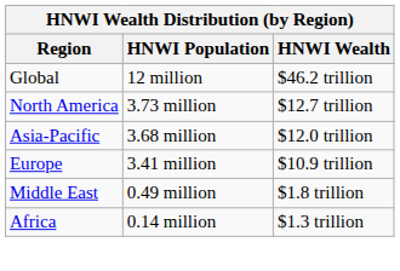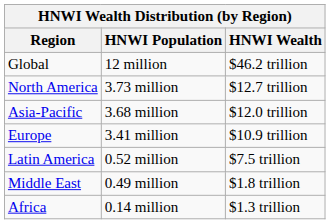 <table class="wikitable">
 <tr>
 <th colspan="3">HNWI Wealth Distribution (by Region)</th>
 </tr>
 <tr>
 <th>Region</th>
 <th>HNWI Population</th>
 <th>HNWI Wealth</th>
 </tr>
 <tr>
 <td>Global</td>
 <td>12 million</td>
 <td>$46.2 trillion</td>
 </tr>
 <tr>
 <td><a href='#'>North America</a></td>
 <td>3.73 million</td>
 <td>$12.7 trillion</td>
 </tr>
 <tr>
 <td><a href='#'>Asia-Pacific</a></td>
 <td>3.68 million</td>
 <td>$12.0 trillion</td>
 </tr>
 <tr>
 <td><a href='#'>Europe</a></td>
 <td>3.41 million</td>
 <td>$10.9 trillion</td>
 </tr>
 <tr>
+<td><a href='#'>Latin America</a></td>
+<td>0.52 million</td>
+<td>$7.5 trillion</td>
+</tr>
+<tr>
 <td><a href='#'>Middle East</a></td>
 <td>0.49 million</td>
 <td>$1.8 trillion</td>
 </tr>
 <tr>
 <td><a href='#'>Africa</a></td>
 <td>0.14 million</td>
 <td>$1.3 trillion</td>
 </tr>
 </table>
